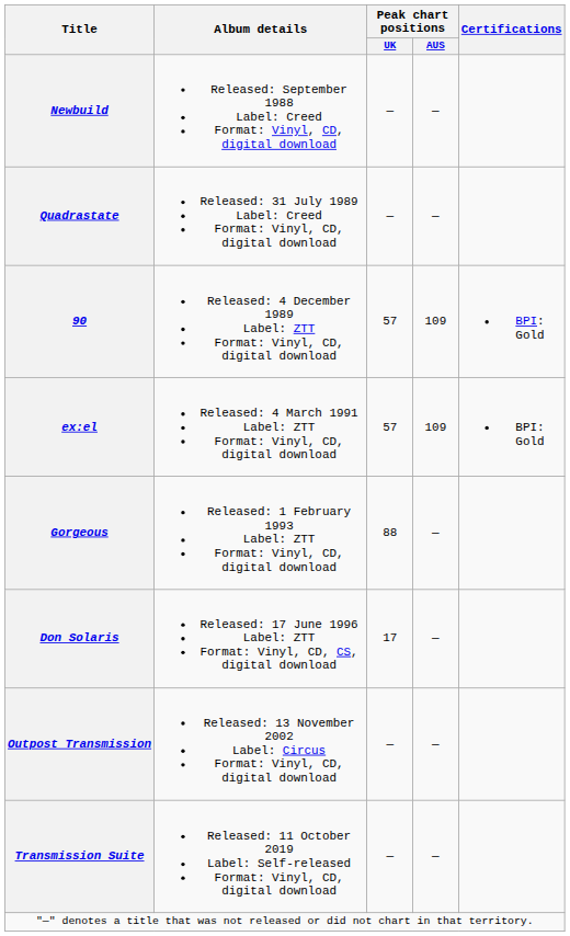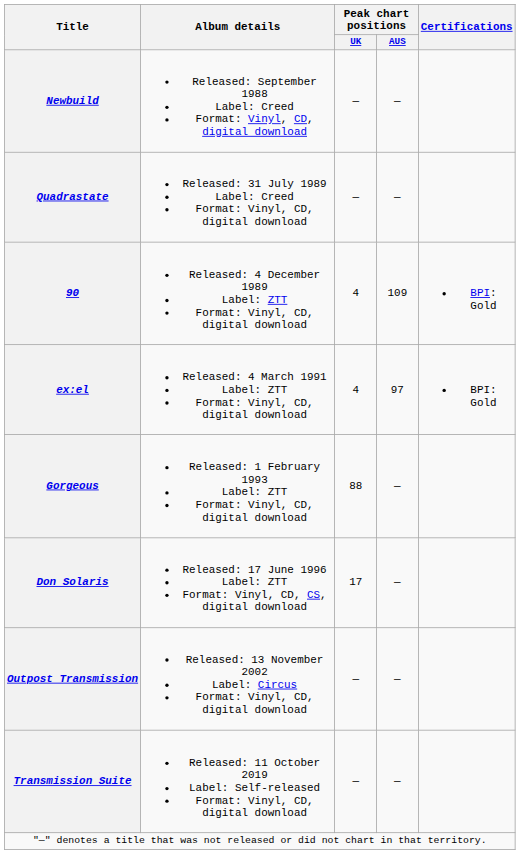 <table class="wikitable plainrowheaders" style="text-align:center;">
 <tr>
 <th rowspan="2">Title</th>
 <th rowspan="2" style="width:225px;">Album details</th>
 <th colspan="2">Peak chart positions</th>
 <th style="width:100px;" rowspan="2"><a href='#'>Certifications</a><br></th>
 </tr>
 <tr>
 <th style="width:4em;font-size:85%"><a href='#'>UK</a><br></th>
 <th style="width:4em;font-size:85%"><a href='#'>AUS</a><br></th>
 </tr>
 <tr>
 <th scope="row"><em><a href='#'>Newbuild</a></em></th>
 <td><br><ul><li>Released: September 1988</li><li>Label: Creed</li><li>Format: <a href='#'>Vinyl</a>, <a href='#'>CD</a>, <a href='#'>digital download</a></li></ul></td>
 <td>—</td>
 <td>—</td>
 <td></td>
 </tr>
 <tr>
 <th scope="row"><em><a href='#'>Quadrastate</a></em></th>
 <td><br><ul><li>Released: 31 July 1989</li><li>Label: Creed</li><li>Format: Vinyl, CD, digital download</li></ul></td>
 <td>—</td>
 <td>—</td>
 <td></td>
 </tr>
 <tr>
 <th scope="row"><em><a href='#'>90</a></em></th>
 <td><br><ul><li>Released: 4 December 1989</li><li>Label: <a href='#'>ZTT</a></li><li>Format: Vinyl, CD, digital download</li></ul></td>
-<td>57</td>
+<td>4</td>
 <td>109</td>
 <td><br><ul><li><a href='#'>BPI</a>: Gold</li></ul></td>
 </tr>
 <tr>
 <th scope="row"><em><a href='#'>ex:el</a></em></th>
 <td><br><ul><li>Released: 4 March 1991</li><li>Label: ZTT</li><li>Format: Vinyl, CD, digital download</li></ul></td>
-<td>57</td>
-<td>109</td>
+<td>4</td>
+<td>97</td>
 <td><br><ul><li>BPI: Gold</li></ul></td>
 </tr>
 <tr>
 <th scope="row"><em><a href='#'>Gorgeous</a></em></th>
 <td><br><ul><li>Released: 1 February 1993</li><li>Label: ZTT</li><li>Format: Vinyl, CD, digital download</li></ul></td>
 <td>88</td>
 <td>—</td>
 <td></td>
 </tr>
 <tr>
 <th scope="row"><em><a href='#'>Don Solaris</a></em></th>
 <td><br><ul><li>Released: 17 June 1996</li><li>Label: ZTT</li><li>Format: Vinyl, CD, <a href='#'>CS</a>, digital download</li></ul></td>
 <td>17</td>
 <td>—</td>
 <td></td>
 </tr>
 <tr>
 <th scope="row"><em><a href='#'>Outpost Transmission</a></em></th>
 <td><br><ul><li>Released: 13 November 2002</li><li>Label: <a href='#'>Circus</a></li><li>Format: Vinyl, CD, digital download</li></ul></td>
 <td>—</td>
 <td>—</td>
 <td></td>
 </tr>
 <tr>
 <th scope="row"><em><a href='#'>Transmission Suite</a></em></th>
 <td><br><ul><li>Released: 11 October 2019</li><li>Label: Self-released</li><li>Format: Vinyl, CD, digital download</li></ul></td>
 <td>—</td>
 <td>—</td>
 </tr>
 <tr>
 <td colspan="5" style="font-size:90%">"—" denotes a title that was not released or did not chart in that territory.</td>
 </tr>
 </table>
